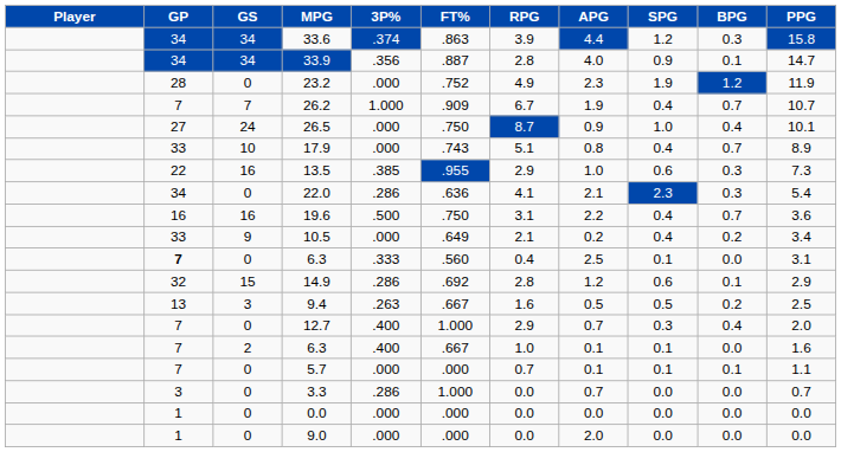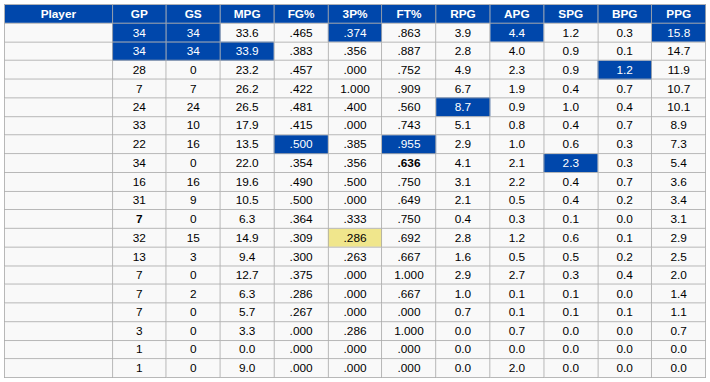 <table class="wikitable sortable" style="font-size:90%; text-align:center;">
 <tr>
 <th style="background:#0047AB;color:white" width="10%">Player</th>
 <th style="background:#0047AB;color:white" width="5%">GP</th>
 <th style="background:#0047AB;color:white" width="5%">GS</th>
 <th style="background:#0047AB;color:white" width="5%">MPG</th>
+<th style="background:#0047AB;color:white" width="5%">FG%</th>
 <th style="background:#0047AB;color:white" width="5%">3P%</th>
 <th style="background:#0047AB;color:white" width="5%">FT%</th>
 <th style="background:#0047AB;color:white" width="5%">RPG</th>
 <th style="background:#0047AB;color:white" width="5%">APG</th>
 <th style="background:#0047AB;color:white" width="5%">SPG</th>
 <th style="background:#0047AB;color:white" width="5%">BPG</th>
 <th style="background:#0047AB;color:white" width="5%">PPG</th>
 </tr>
 <tr>
 <td></td>
 <td style="background:#0047AB;color:white">34</td>
 <td style="background:#0047AB;color:white">34</td>
 <td>33.6</td>
+<td>.465</td>
 <td style="background:#0047AB;color:white">.374</td>
 <td>.863</td>
 <td>3.9</td>
 <td style="background:#0047AB;color:white">4.4</td>
 <td>1.2</td>
 <td>0.3</td>
 <td style="background:#0047AB;color:white">15.8</td>
 </tr>
 <tr>
 <td></td>
 <td style="background:#0047AB;color:white">34</td>
 <td style="background:#0047AB;color:white">34</td>
 <td style="background:#0047AB;color:white">33.9</td>
+<td>.383</td>
 <td>.356</td>
 <td>.887</td>
 <td>2.8</td>
 <td>4.0</td>
 <td>0.9</td>
 <td>0.1</td>
 <td>14.7</td>
 </tr>
 <tr>
 <td></td>
 <td>28</td>
 <td>0</td>
 <td>23.2</td>
+<td>.457</td>
 <td>.000</td>
 <td>.752</td>
 <td>4.9</td>
 <td>2.3</td>
-<td>1.9</td>
+<td>0.9</td>
 <td style="background:#0047AB;color:white">1.2</td>
 <td>11.9</td>
 </tr>
 <tr>
 <td></td>
 <td>7</td>
 <td>7</td>
 <td>26.2</td>
+<td>.422</td>
 <td>1.000</td>
 <td>.909</td>
 <td>6.7</td>
 <td>1.9</td>
 <td>0.4</td>
 <td>0.7</td>
 <td>10.7</td>
 </tr>
 <tr>
 <td></td>
-<td>27</td>
+<td>24</td>
 <td>24</td>
 <td>26.5</td>
-<td>.000</td>
-<td>.750</td>
+<td>.481</td>
+<td>.400</td>
+<td>.560</td>
 <td style="background:#0047AB;color:white">8.7</td>
 <td>0.9</td>
 <td>1.0</td>
 <td>0.4</td>
 <td>10.1</td>
 </tr>
 <tr>
 <td></td>
 <td>33</td>
 <td>10</td>
 <td>17.9</td>
+<td>.415</td>
 <td>.000</td>
 <td>.743</td>
 <td>5.1</td>
 <td>0.8</td>
 <td>0.4</td>
 <td>0.7</td>
 <td>8.9</td>
 </tr>
 <tr>
 <td></td>
 <td>22</td>
 <td>16</td>
 <td>13.5</td>
+<td style="background:#0047AB;color:white">.500</td>
 <td>.385</td>
 <td style="background:#0047AB;color:white">.955</td>
 <td>2.9</td>
 <td>1.0</td>
 <td>0.6</td>
 <td>0.3</td>
 <td>7.3</td>
 </tr>
 <tr>
 <td></td>
 <td>34</td>
 <td>0</td>
 <td>22.0</td>
-<td>.286</td>
-<td>.636</td>
+<td>.354</td>
+<td>.356</td>
+<td><strong>.636</strong></td>
 <td>4.1</td>
 <td>2.1</td>
 <td style="background:#0047AB;color:white">2.3</td>
 <td>0.3</td>
 <td>5.4</td>
 </tr>
 <tr>
 <td></td>
 <td>16</td>
 <td>16</td>
 <td>19.6</td>
+<td>.490</td>
 <td>.500</td>
 <td>.750</td>
 <td>3.1</td>
 <td>2.2</td>
 <td>0.4</td>
 <td>0.7</td>
 <td>3.6</td>
 </tr>
 <tr>
 <td></td>
-<td>33</td>
+<td>31</td>
 <td>9</td>
 <td>10.5</td>
+<td>.500</td>
 <td>.000</td>
 <td>.649</td>
 <td>2.1</td>
-<td>0.2</td>
+<td>0.5</td>
 <td>0.4</td>
 <td>0.2</td>
 <td>3.4</td>
 </tr>
 <tr>
 <td></td>
 <td><strong>7</strong></td>
 <td>0</td>
 <td>6.3</td>
+<td>.364</td>
 <td>.333</td>
-<td>.560</td>
+<td>.750</td>
 <td>0.4</td>
-<td>2.5</td>
+<td>0.3</td>
 <td>0.1</td>
 <td>0.0</td>
 <td>3.1</td>
 </tr>
 <tr>
 <td></td>
 <td>32</td>
 <td>15</td>
 <td>14.9</td>
-<td>.286</td>
+<td>.309</td>
+<td style="background: khaki;">.286</td>
 <td>.692</td>
 <td>2.8</td>
 <td>1.2</td>
 <td>0.6</td>
 <td>0.1</td>
 <td>2.9</td>
 </tr>
 <tr>
 <td></td>
 <td>13</td>
 <td>3</td>
 <td>9.4</td>
+<td>.300</td>
 <td>.263</td>
 <td>.667</td>
 <td>1.6</td>
 <td>0.5</td>
 <td>0.5</td>
 <td>0.2</td>
 <td>2.5</td>
 </tr>
 <tr>
 <td></td>
 <td>7</td>
 <td>0</td>
 <td>12.7</td>
-<td>.400</td>
+<td>.375</td>
+<td>.000</td>
 <td>1.000</td>
 <td>2.9</td>
-<td>0.7</td>
+<td>2.7</td>
 <td>0.3</td>
 <td>0.4</td>
 <td>2.0</td>
 </tr>
 <tr>
 <td></td>
 <td>7</td>
 <td>2</td>
 <td>6.3</td>
-<td>.400</td>
+<td>.286</td>
+<td>.000</td>
 <td>.667</td>
 <td>1.0</td>
 <td>0.1</td>
 <td>0.1</td>
 <td>0.0</td>
-<td>1.6</td>
+<td>1.4</td>
 </tr>
 <tr>
 <td></td>
 <td>7</td>
 <td>0</td>
 <td>5.7</td>
+<td>.267</td>
 <td>.000</td>
 <td>.000</td>
 <td>0.7</td>
 <td>0.1</td>
 <td>0.1</td>
 <td>0.1</td>
 <td>1.1</td>
 </tr>
 <tr>
 <td></td>
 <td>3</td>
 <td>0</td>
 <td>3.3</td>
+<td>.000</td>
 <td>.286</td>
 <td>1.000</td>
 <td>0.0</td>
 <td>0.7</td>
 <td>0.0</td>
 <td>0.0</td>
 <td>0.7</td>
 </tr>
 <tr>
 <td></td>
 <td>1</td>
 <td>0</td>
 <td>0.0</td>
 <td>.000</td>
 <td>.000</td>
+<td>.000</td>
 <td>0.0</td>
 <td>0.0</td>
 <td>0.0</td>
 <td>0.0</td>
 <td>0.0</td>
 </tr>
 <tr>
 <td></td>
 <td>1</td>
 <td>0</td>
 <td>9.0</td>
 <td>.000</td>
 <td>.000</td>
+<td>.000</td>
 <td>0.0</td>
 <td>2.0</td>
 <td>0.0</td>
 <td>0.0</td>
 <td>0.0</td>
 </tr>
 </table>
